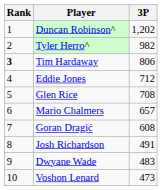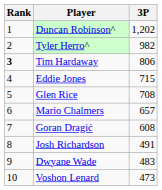 <table class="wikitable">
 <tr>
 <th scope="col">Rank</th>
 <th scope="col" width="140px">Player</th>
 <th scope="col">3P</th>
 </tr>
 <tr>
 <td>1</td>
 <td style="background-color:#CCFFCC"><a href='#'>Duncan Robinson</a>^</td>
 <td align="right">1,202</td>
 </tr>
 <tr>
 <td>2</td>
 <td style="background-color:#CCFFCC"><a href='#'>Tyler Herro</a>^</td>
 <td align="right">982</td>
 </tr>
 <tr>
 <td><strong>3</strong></td>
 <td><a href='#'>Tim Hardaway</a></td>
 <td align="right">806</td>
 </tr>
 <tr>
 <td>4</td>
 <td><a href='#'>Eddie Jones</a></td>
-<td align="right">712</td>
+<td align="right">715</td>
 </tr>
 <tr>
 <td>5</td>
 <td><a href='#'>Glen Rice</a></td>
 <td align="right">708</td>
 </tr>
 <tr>
 <td>6</td>
 <td><a href='#'>Mario Chalmers</a></td>
 <td align="right">657</td>
 </tr>
 <tr>
 <td>7</td>
 <td><a href='#'>Goran Dragić</a></td>
 <td align="right">608</td>
 </tr>
 <tr>
 <td>8</td>
 <td><a href='#'>Josh Richardson</a></td>
 <td align="right">491</td>
 </tr>
 <tr>
 <td>9</td>
 <td><a href='#'>Dwyane Wade</a></td>
 <td align="right">483</td>
 </tr>
 <tr>
 <td>10</td>
 <td><a href='#'>Voshon Lenard</a></td>
 <td align="right">473</td>
 </tr>
 </table>
